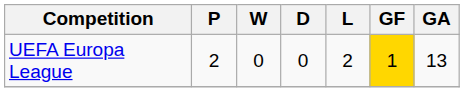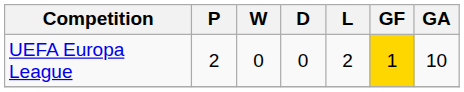 <table class="wikitable" style="text-align:left">
 <tr>
 <th width=150>Competition</th>
 <th width=30>P</th>
 <th width=30>W</th>
 <th width=30>D</th>
 <th width=30>L</th>
 <th width=30>GF</th>
 <th width=30>GA</th>
 </tr>
 <tr>
 <td><a href='#'>UEFA Europa League</a></td>
 <td style="text-align:center;">2</td>
 <td style="text-align:center;">0</td>
 <td style="text-align:center;">0</td>
 <td style="text-align:center;">2</td>
 <td style="background: gold; text-align:center;">1</td>
-<td style="text-align:center;">13</td>
+<td style="text-align:center;">10</td>
 </tr>
 <tr>
 </tr>
 </table>
